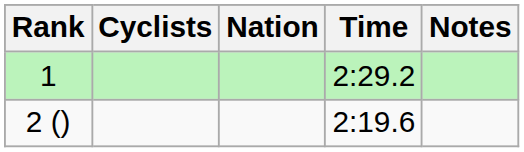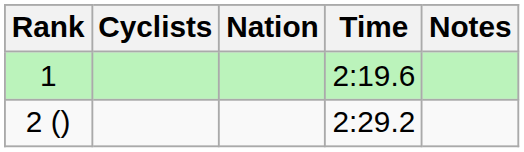 <table class="wikitable sortable">
 <tr>
 <th>Rank</th>
 <th>Cyclists</th>
 <th>Nation</th>
 <th>Time</th>
 <th>Notes</th>
 </tr>
 <tr bgcolor=bbf3bb>
 <td align=center>1</td>
 <td></td>
 <td></td>
-<td align=center>2:29.2</td>
+<td align=center>2:19.6</td>
 <td align=center></td>
 </tr>
 <tr>
 <td align=center>2 ()</td>
 <td></td>
 <td></td>
-<td align=center>2:19.6</td>
+<td align=center>2:29.2</td>
 <td></td>
 </tr>
 </table>
